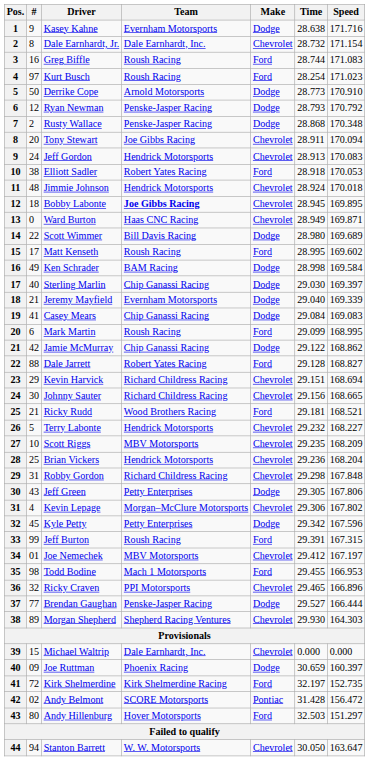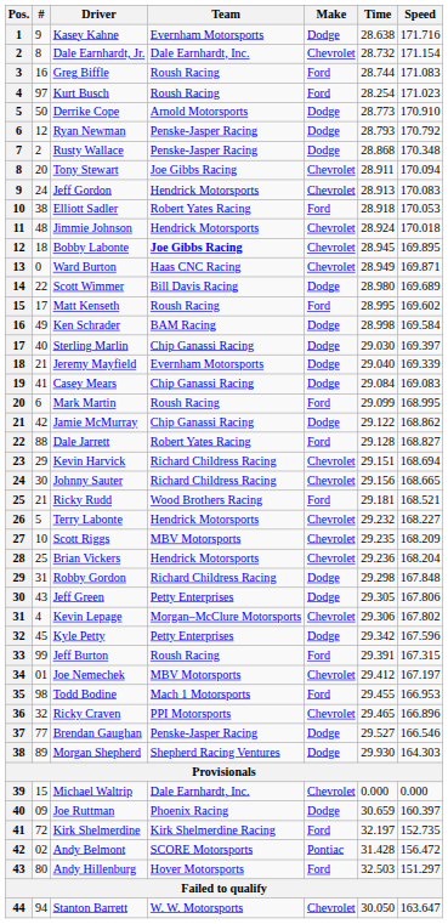 <table class="wikitable">
 <tr>
 <th>Pos.</th>
 <th>#</th>
 <th>Driver</th>
 <th>Team</th>
 <th>Make</th>
 <th>Time</th>
 <th>Speed</th>
 </tr>
 <tr>
 <th>1</th>
 <td>9</td>
 <td><a href='#'>Kasey Kahne</a></td>
 <td><a href='#'>Evernham Motorsports</a></td>
 <td><a href='#'>Dodge</a></td>
 <td>28.638</td>
 <td>171.716</td>
 </tr>
 <tr>
 <th>2</th>
 <td>8</td>
 <td><a href='#'>Dale Earnhardt, Jr.</a></td>
 <td><a href='#'>Dale Earnhardt, Inc.</a></td>
 <td><a href='#'>Chevrolet</a></td>
 <td>28.732</td>
 <td>171.154</td>
 </tr>
 <tr>
 <th>3</th>
 <td>16</td>
 <td><a href='#'>Greg Biffle</a></td>
 <td><a href='#'>Roush Racing</a></td>
 <td><a href='#'>Ford</a></td>
 <td>28.744</td>
 <td>171.083</td>
 </tr>
 <tr>
 <th>4</th>
 <td>97</td>
 <td><a href='#'>Kurt Busch</a></td>
 <td><a href='#'>Roush Racing</a></td>
 <td><a href='#'>Ford</a></td>
 <td>28.254</td>
 <td>171.023</td>
 </tr>
 <tr>
 <th>5</th>
 <td>50</td>
 <td><a href='#'>Derrike Cope</a></td>
 <td><a href='#'>Arnold Motorsports</a></td>
 <td><a href='#'>Dodge</a></td>
 <td>28.773</td>
 <td>170.910</td>
 </tr>
 <tr>
 <th>6</th>
 <td>12</td>
 <td><a href='#'>Ryan Newman</a></td>
 <td><a href='#'>Penske-Jasper Racing</a></td>
 <td><a href='#'>Dodge</a></td>
 <td>28.793</td>
 <td>170.792</td>
 </tr>
 <tr>
 <th>7</th>
 <td>2</td>
 <td><a href='#'>Rusty Wallace</a></td>
 <td><a href='#'>Penske-Jasper Racing</a></td>
 <td><a href='#'>Dodge</a></td>
 <td>28.868</td>
 <td>170.348</td>
 </tr>
 <tr>
 <th>8</th>
 <td>20</td>
 <td><a href='#'>Tony Stewart</a></td>
 <td><a href='#'>Joe Gibbs Racing</a></td>
 <td><a href='#'>Chevrolet</a></td>
 <td>28.911</td>
 <td>170.094</td>
 </tr>
 <tr>
 <th>9</th>
 <td>24</td>
 <td><a href='#'>Jeff Gordon</a></td>
 <td><a href='#'>Hendrick Motorsports</a></td>
 <td><a href='#'>Chevrolet</a></td>
 <td>28.913</td>
 <td>170.083</td>
 </tr>
 <tr>
 <th>10</th>
 <td>38</td>
 <td><a href='#'>Elliott Sadler</a></td>
 <td><a href='#'>Robert Yates Racing</a></td>
 <td><a href='#'>Ford</a></td>
 <td>28.918</td>
 <td>170.053</td>
 </tr>
 <tr>
 <th>11</th>
 <td>48</td>
 <td><a href='#'>Jimmie Johnson</a></td>
 <td><a href='#'>Hendrick Motorsports</a></td>
 <td><a href='#'>Chevrolet</a></td>
 <td>28.924</td>
 <td>170.018</td>
 </tr>
 <tr>
 <th>12</th>
 <td>18</td>
 <td><a href='#'>Bobby Labonte</a></td>
 <td><strong><a href='#'>Joe Gibbs Racing</a></strong></td>
 <td><a href='#'>Chevrolet</a></td>
 <td>28.945</td>
 <td>169.895</td>
 </tr>
 <tr>
 <th>13</th>
 <td>0</td>
 <td><a href='#'>Ward Burton</a></td>
 <td><a href='#'>Haas CNC Racing</a></td>
 <td><a href='#'>Chevrolet</a></td>
 <td>28.949</td>
 <td>169.871</td>
 </tr>
 <tr>
 <th>14</th>
 <td>22</td>
 <td><a href='#'>Scott Wimmer</a></td>
 <td><a href='#'>Bill Davis Racing</a></td>
 <td><a href='#'>Dodge</a></td>
 <td>28.980</td>
 <td>169.689</td>
 </tr>
 <tr>
 <th>15</th>
 <td>17</td>
 <td><a href='#'>Matt Kenseth</a></td>
 <td><a href='#'>Roush Racing</a></td>
 <td><a href='#'>Ford</a></td>
 <td>28.995</td>
 <td>169.602</td>
 </tr>
 <tr>
 <th>16</th>
 <td>49</td>
 <td><a href='#'>Ken Schrader</a></td>
 <td><a href='#'>BAM Racing</a></td>
 <td><a href='#'>Dodge</a></td>
 <td>28.998</td>
 <td>169.584</td>
 </tr>
 <tr>
 <th>17</th>
 <td>40</td>
 <td><a href='#'>Sterling Marlin</a></td>
 <td><a href='#'>Chip Ganassi Racing</a></td>
 <td><a href='#'>Dodge</a></td>
 <td>29.030</td>
 <td>169.397</td>
 </tr>
 <tr>
 <th>18</th>
 <td>21</td>
 <td><a href='#'>Jeremy Mayfield</a></td>
 <td><a href='#'>Evernham Motorsports</a></td>
 <td><a href='#'>Dodge</a></td>
 <td>29.040</td>
 <td>169.339</td>
 </tr>
 <tr>
 <th>19</th>
 <td>41</td>
 <td><a href='#'>Casey Mears</a></td>
 <td><a href='#'>Chip Ganassi Racing</a></td>
 <td><a href='#'>Dodge</a></td>
 <td>29.084</td>
 <td>169.083</td>
 </tr>
 <tr>
 <th>20</th>
 <td>6</td>
 <td><a href='#'>Mark Martin</a></td>
 <td><a href='#'>Roush Racing</a></td>
 <td><a href='#'>Ford</a></td>
 <td>29.099</td>
 <td>168.995</td>
 </tr>
 <tr>
 <th>21</th>
 <td>42</td>
 <td><a href='#'>Jamie McMurray</a></td>
 <td><a href='#'>Chip Ganassi Racing</a></td>
 <td><a href='#'>Dodge</a></td>
 <td>29.122</td>
 <td>168.862</td>
 </tr>
 <tr>
 <th>22</th>
 <td>88</td>
 <td><a href='#'>Dale Jarrett</a></td>
 <td><a href='#'>Robert Yates Racing</a></td>
 <td><a href='#'>Ford</a></td>
 <td>29.128</td>
 <td>168.827</td>
 </tr>
 <tr>
 <th>23</th>
 <td>29</td>
 <td><a href='#'>Kevin Harvick</a></td>
 <td><a href='#'>Richard Childress Racing</a></td>
 <td><a href='#'>Chevrolet</a></td>
 <td>29.151</td>
 <td>168.694</td>
 </tr>
 <tr>
 <th>24</th>
 <td>30</td>
 <td><a href='#'>Johnny Sauter</a></td>
 <td><a href='#'>Richard Childress Racing</a></td>
 <td><a href='#'>Chevrolet</a></td>
 <td>29.156</td>
 <td>168.665</td>
 </tr>
 <tr>
 <th>25</th>
 <td>21</td>
 <td><a href='#'>Ricky Rudd</a></td>
 <td><a href='#'>Wood Brothers Racing</a></td>
 <td><a href='#'>Ford</a></td>
 <td>29.181</td>
 <td>168.521</td>
 </tr>
 <tr>
 <th>26</th>
 <td>5</td>
 <td><a href='#'>Terry Labonte</a></td>
 <td><a href='#'>Hendrick Motorsports</a></td>
 <td><a href='#'>Chevrolet</a></td>
 <td>29.232</td>
 <td>168.227</td>
 </tr>
 <tr>
 <th>27</th>
 <td>10</td>
 <td><a href='#'>Scott Riggs</a></td>
 <td><a href='#'>MBV Motorsports</a></td>
 <td><a href='#'>Chevrolet</a></td>
 <td>29.235</td>
 <td>168.209</td>
 </tr>
 <tr>
 <th>28</th>
 <td>25</td>
 <td><a href='#'>Brian Vickers</a></td>
 <td><a href='#'>Hendrick Motorsports</a></td>
 <td><a href='#'>Chevrolet</a></td>
 <td>29.236</td>
 <td>168.204</td>
 </tr>
 <tr>
 <th>29</th>
 <td>31</td>
 <td><a href='#'>Robby Gordon</a></td>
 <td><a href='#'>Richard Childress Racing</a></td>
-<td><a href='#'>Chevrolet</a></td>
+<td><a href='#'>Dodge</a></td>
 <td>29.298</td>
 <td>167.848</td>
 </tr>
 <tr>
 <th>30</th>
 <td>43</td>
 <td><a href='#'>Jeff Green</a></td>
 <td><a href='#'>Petty Enterprises</a></td>
 <td><a href='#'>Dodge</a></td>
 <td>29.305</td>
 <td>167.806</td>
 </tr>
 <tr>
 <th>31</th>
 <td>4</td>
 <td><a href='#'>Kevin Lepage</a></td>
 <td><a href='#'>Morgan–McClure Motorsports</a></td>
 <td><a href='#'>Chevrolet</a></td>
 <td>29.306</td>
 <td>167.802</td>
 </tr>
 <tr>
 <th>32</th>
 <td>45</td>
 <td><a href='#'>Kyle Petty</a></td>
 <td><a href='#'>Petty Enterprises</a></td>
 <td><a href='#'>Dodge</a></td>
 <td>29.342</td>
 <td>167.596</td>
 </tr>
 <tr>
 <th>33</th>
 <td>99</td>
 <td><a href='#'>Jeff Burton</a></td>
 <td><a href='#'>Roush Racing</a></td>
 <td><a href='#'>Ford</a></td>
 <td>29.391</td>
 <td>167.315</td>
 </tr>
 <tr>
 <th>34</th>
 <td>01</td>
 <td><a href='#'>Joe Nemechek</a></td>
 <td><a href='#'>MBV Motorsports</a></td>
 <td><a href='#'>Chevrolet</a></td>
 <td>29.412</td>
 <td>167.197</td>
 </tr>
 <tr>
 <th>35</th>
 <td>98</td>
 <td><a href='#'>Todd Bodine</a></td>
 <td><a href='#'>Mach 1 Motorsports</a></td>
 <td><a href='#'>Ford</a></td>
 <td>29.455</td>
 <td>166.953</td>
 </tr>
 <tr>
 <th>36</th>
 <td>32</td>
 <td><a href='#'>Ricky Craven</a></td>
 <td><a href='#'>PPI Motorsports</a></td>
 <td><a href='#'>Chevrolet</a></td>
 <td>29.465</td>
 <td>166.896</td>
 </tr>
 <tr>
 <th>37</th>
 <td>77</td>
 <td><a href='#'>Brendan Gaughan</a></td>
 <td><a href='#'>Penske-Jasper Racing</a></td>
 <td><a href='#'>Dodge</a></td>
 <td>29.527</td>
-<td>166.444</td>
+<td>166.546</td>
 </tr>
 <tr>
 <th>38</th>
 <td>89</td>
 <td><a href='#'>Morgan Shepherd</a></td>
 <td><a href='#'>Shepherd Racing Ventures</a></td>
-<td><a href='#'>Chevrolet</a></td>
+<td><a href='#'>Dodge</a></td>
 <td>29.930</td>
 <td>164.303</td>
 </tr>
 <tr>
 <th colspan="7">Provisionals</th>
 </tr>
 <tr>
 <th>39</th>
 <td>15</td>
 <td><a href='#'>Michael Waltrip</a></td>
 <td><a href='#'>Dale Earnhardt, Inc.</a></td>
 <td><a href='#'>Chevrolet</a></td>
 <td>0.000</td>
 <td>0.000</td>
 </tr>
 <tr>
 <th>40</th>
 <td>09</td>
 <td><a href='#'>Joe Ruttman</a></td>
 <td><a href='#'>Phoenix Racing</a></td>
 <td><a href='#'>Dodge</a></td>
 <td>30.659</td>
 <td>160.397</td>
 </tr>
 <tr>
 <th>41</th>
 <td>72</td>
 <td><a href='#'>Kirk Shelmerdine</a></td>
 <td><a href='#'>Kirk Shelmerdine Racing</a></td>
 <td><a href='#'>Ford</a></td>
 <td>32.197</td>
 <td>152.735</td>
 </tr>
 <tr>
 <th>42</th>
 <td>02</td>
 <td><a href='#'>Andy Belmont</a></td>
 <td><a href='#'>SCORE Motorsports</a></td>
 <td><a href='#'>Pontiac</a></td>
 <td>31.428</td>
 <td>156.472</td>
 </tr>
 <tr>
 <th>43</th>
 <td>80</td>
 <td><a href='#'>Andy Hillenburg</a></td>
 <td><a href='#'>Hover Motorsports</a></td>
 <td><a href='#'>Ford</a></td>
 <td>32.503</td>
 <td>151.297</td>
 </tr>
 <tr>
 <th colspan="7">Failed to qualify</th>
 </tr>
 <tr>
 <th>44</th>
 <td>94</td>
 <td><a href='#'>Stanton Barrett</a></td>
 <td><a href='#'>W. W. Motorsports</a></td>
 <td><a href='#'>Chevrolet</a></td>
 <td>30.050</td>
 <td>163.647</td>
 </tr>
 </table>
